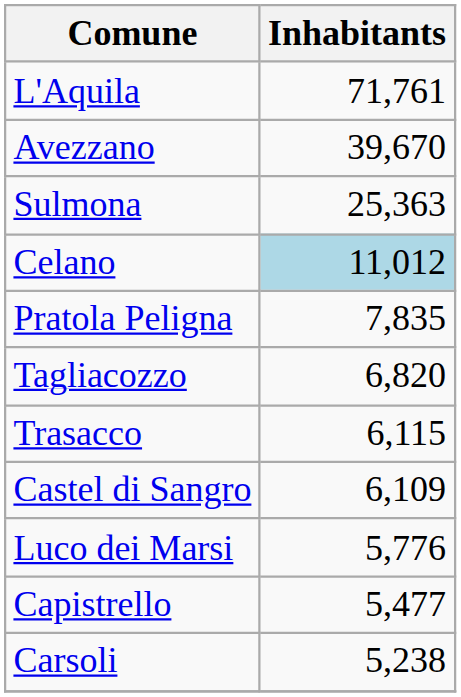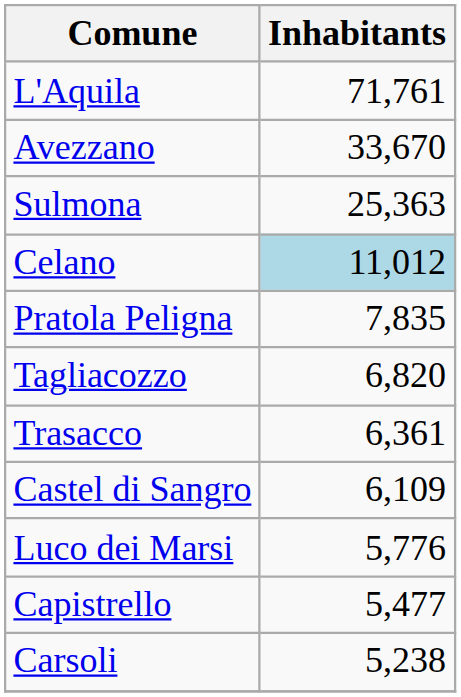 <table class="wikitable">
 <tr>
 <th>Comune</th>
 <th>Inhabitants</th>
 </tr>
 <tr>
 <td><a href='#'>L'Aquila</a></td>
 <td align="right">71,761</td>
 </tr>
 <tr>
 <td><a href='#'>Avezzano</a></td>
-<td align="right">39,670</td>
+<td align="right">33,670</td>
 </tr>
 <tr>
 <td><a href='#'>Sulmona</a></td>
 <td align="right">25,363</td>
 </tr>
 <tr>
 <td><a href='#'>Celano</a></td>
 <td align="right" style="background: lightblue;">11,012</td>
 </tr>
 <tr>
 <td><a href='#'>Pratola Peligna</a></td>
 <td align="right">7,835</td>
 </tr>
 <tr>
 <td><a href='#'>Tagliacozzo</a></td>
 <td align="right">6,820</td>
 </tr>
 <tr>
 <td><a href='#'>Trasacco</a></td>
-<td align="right">6,115</td>
+<td align="right">6,361</td>
 </tr>
 <tr>
 <td><a href='#'>Castel di Sangro</a></td>
 <td align="right">6,109</td>
 </tr>
 <tr>
 <td><a href='#'>Luco dei Marsi</a></td>
 <td align="right">5,776</td>
 </tr>
 <tr>
 <td><a href='#'>Capistrello</a></td>
 <td align="right">5,477</td>
 </tr>
 <tr>
 <td><a href='#'>Carsoli</a></td>
 <td align="right">5,238</td>
 </tr>
 <tr>
 </tr>
 </table>
